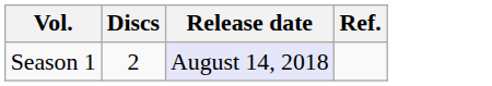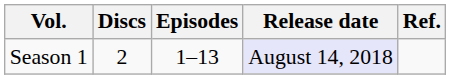 <table class="wikitable" style="text-align: center">
 <tr>
 <th>Vol.</th>
 <th>Discs</th>
+<th>Episodes</th>
 <th>Release date</th>
 <th>Ref.</th>
 </tr>
 <tr>
 <td>Season 1</td>
 <td>2</td>
+<td>1–13</td>
 <td style="background: lavender;">August 14, 2018</td>
 <td></td>
 </tr>
 </table>
